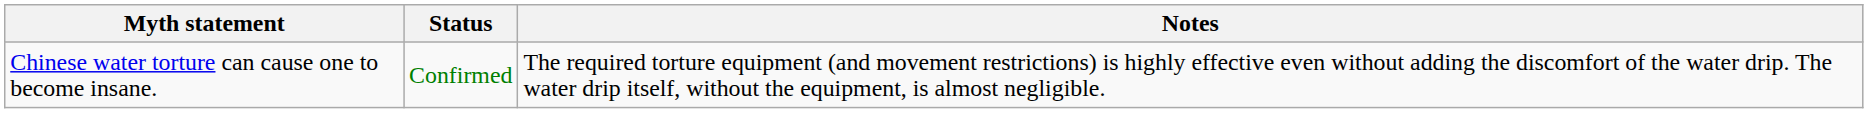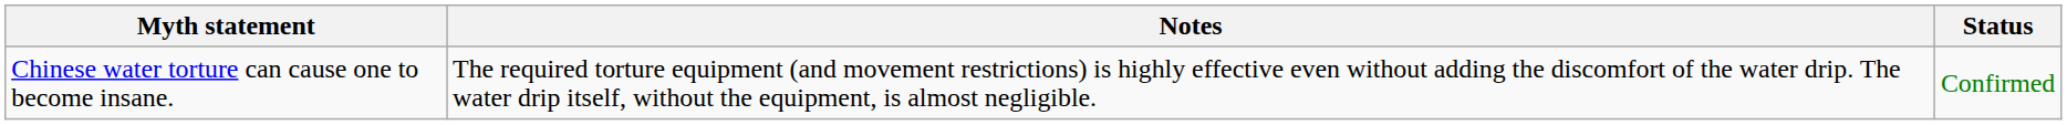 <table class="wikitable plainrowheaders">
 <tr>
 <th>Myth statement</th>
+<th>Notes</th>
 <th>Status</th>
-<th>Notes</th>
 </tr>
 <tr>
 <td><a href='#'>Chinese water torture</a> can cause one to become insane.</td>
+<td>The required torture equipment (and movement restrictions) is highly effective even without adding the discomfort of the water drip. The water drip itself, without the equipment, is almost negligible.</td>
 <td style="color:green">Confirmed</td>
-<td>The required torture equipment (and movement restrictions) is highly effective even without adding the discomfort of the water drip. The water drip itself, without the equipment, is almost negligible.</td>
 </tr>
 </table>
